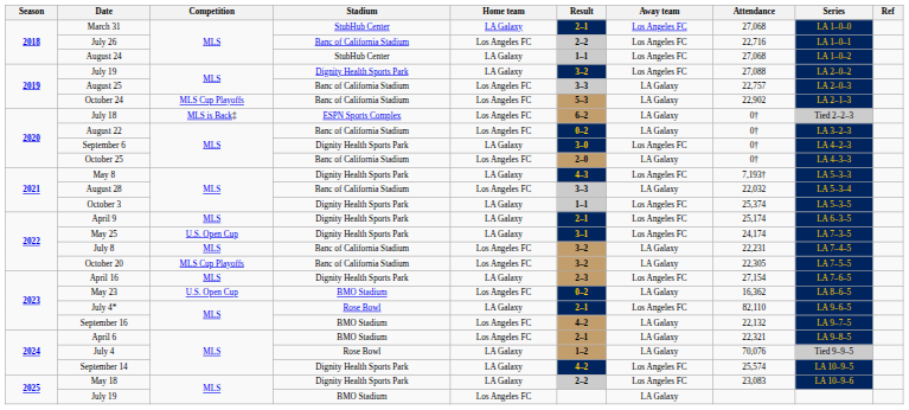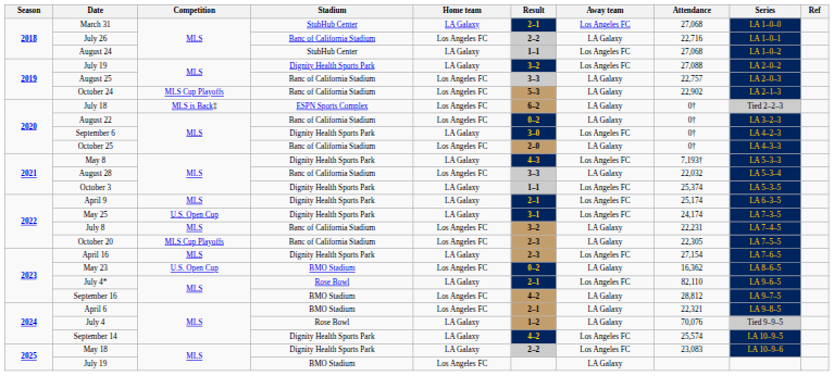 <table class="wikitable" style="text-align: center; width: 100%; font-size: 12px">
 <tr>
 <th>Season</th>
 <th>Date</th>
 <th>Competition</th>
 <th>Stadium</th>
 <th>Home team</th>
 <th>Result</th>
 <th>Away team</th>
 <th>Attendance</th>
 <th>Series</th>
 <th>Ref</th>
 </tr>
 <tr>
 <td rowspan="3"><strong><a href='#'>2018</a></strong></td>
 <td>March 31</td>
 <td rowspan="3"><a href='#'>MLS</a></td>
 <td><a href='#'>StubHub Center</a></td>
 <td><a href='#'>LA Galaxy</a></td>
 <td style="background:#00245D;color:#FFCE00;"><strong>2–1</strong></td>
 <td><a href='#'>Los Angeles FC</a></td>
 <td>27,068</td>
 <td style="background:#00245D;color:#FFCE00;">LA 1–0–0</td>
 <td></td>
 </tr>
 <tr>
 <td>July 26</td>
 <td><a href='#'>Banc of California Stadium</a></td>
 <td>Los Angeles FC</td>
 <td style="background:#CCCCCC;color:black;"><strong>2–2</strong></td>
-<td>Los Angeles FC</td>
+<td>LA Galaxy</td>
 <td>22,716</td>
 <td style="background:#00245D;color:#FFCE00;">LA 1–0–1</td>
 <td></td>
 </tr>
 <tr>
 <td>August 24</td>
 <td>StubHub Center</td>
 <td>LA Galaxy</td>
 <td style="background:#CCCCCC;color:black;"><strong>1–1</strong></td>
 <td>Los Angeles FC</td>
 <td>27,068</td>
 <td style="background:#00245D;color:#FFCE00;">LA 1–0–2</td>
 <td></td>
 </tr>
 <tr>
 <td rowspan="3"><strong><a href='#'>2019</a></strong></td>
 <td>July 19</td>
 <td rowspan="2"><a href='#'>MLS</a></td>
 <td><a href='#'>Dignity Health Sports Park</a></td>
 <td>LA Galaxy</td>
 <td style="background:#00245D;color:#FFCE00;"><strong>3–2</strong></td>
 <td>Los Angeles FC</td>
 <td>27,088</td>
 <td style="background:#00245D;color:#FFCE00;">LA 2–0–2</td>
 <td></td>
 </tr>
 <tr>
 <td>August 25</td>
 <td>Banc of California Stadium</td>
 <td>Los Angeles FC</td>
 <td style="background:#CCCCCC;color:black;"><strong>3–3</strong></td>
 <td>LA Galaxy</td>
 <td>22,757</td>
 <td style="background:#00245D;color:#FFCE00;">LA 2–0–3</td>
 <td></td>
 </tr>
 <tr>
 <td>October 24</td>
 <td><a href='#'>MLS Cup Playoffs</a></td>
 <td>Banc of California Stadium</td>
 <td>Los Angeles FC</td>
 <td style="background:#C39E6D;color:#black;"><strong>5–3</strong></td>
 <td>LA Galaxy</td>
 <td>22,902</td>
 <td style="background:#00245D;color:#FFCE00;">LA 2–1–3</td>
 <td></td>
 </tr>
 <tr>
 <td rowspan="4"><strong><a href='#'>2020</a></strong></td>
 <td>July 18</td>
 <td><a href='#'>MLS is Back</a>‡</td>
 <td><a href='#'>ESPN Sports Complex</a></td>
 <td>Los Angeles FC</td>
 <td style="background:#C39E6D;color:#black;"><strong>6–2</strong></td>
 <td>LA Galaxy</td>
 <td>0†</td>
 <td style="background:#CCCCCC;color:black;">Tied 2–2–3</td>
 <td></td>
 </tr>
 <tr>
 <td>August 22</td>
 <td rowspan="3"><a href='#'>MLS</a></td>
 <td>Banc of California Stadium</td>
 <td>Los Angeles FC</td>
 <td style="background:#00245D;color:#FFCE00;"><strong>0–2</strong></td>
 <td>LA Galaxy</td>
 <td>0†</td>
 <td style="background:#00245D;color:#FFCE00;">LA 3–2–3</td>
 <td></td>
 </tr>
 <tr>
 <td>September 6</td>
 <td>Dignity Health Sports Park</td>
 <td>LA Galaxy</td>
 <td style="background:#00245D;color:#FFCE00;"><strong>3–0</strong></td>
 <td>Los Angeles FC</td>
 <td>0†</td>
 <td style="background:#00245D;color:#FFCE00;">LA 4–2–3</td>
 <td></td>
 </tr>
 <tr>
 <td>October 25</td>
 <td>Banc of California Stadium</td>
 <td>Los Angeles FC</td>
 <td style="background:#C39E6D;color:#black;"><strong>2–0</strong></td>
 <td>LA Galaxy</td>
 <td>0†</td>
 <td style="background:#00245D;color:#FFCE00;">LA 4–3–3</td>
 <td></td>
 </tr>
 <tr>
 <td rowspan="3"><strong><a href='#'>2021</a></strong></td>
 <td>May 8</td>
 <td rowspan="3"><a href='#'>MLS</a></td>
 <td>Dignity Health Sports Park</td>
 <td>LA Galaxy</td>
 <td style="background:#00245D;color:#FFCE00;"><strong>4–3</strong></td>
 <td>Los Angeles FC</td>
 <td>7,193†</td>
 <td style="background:#00245D;color:#FFCE00;">LA 5–3–3</td>
 <td></td>
 </tr>
 <tr>
 <td>August 28</td>
 <td>Banc of California Stadium</td>
 <td>Los Angeles FC</td>
 <td style="background:#CCCCCC;color:black;"><strong>3–3</strong></td>
 <td>LA Galaxy</td>
 <td>22,032</td>
 <td style="background:#00245D;color:#FFCE00;">LA 5–3–4</td>
 <td></td>
 </tr>
 <tr>
 <td>October 3</td>
 <td>Dignity Health Sports Park</td>
 <td>LA Galaxy</td>
 <td style="background:#CCCCCC;color:black;"><strong>1–1</strong></td>
 <td>Los Angeles FC</td>
 <td>25,374</td>
 <td style="background:#00245D;color:#FFCE00;">LA 5–3–5</td>
 <td></td>
 </tr>
 <tr>
 <td rowspan="4"><strong><a href='#'>2022</a></strong></td>
 <td>April 9</td>
 <td><a href='#'>MLS</a></td>
 <td>Dignity Health Sports Park</td>
 <td>LA Galaxy</td>
 <td style="background:#00245D;color:#FFCE00;"><strong>2–1</strong></td>
 <td>Los Angeles FC</td>
 <td>25,174</td>
 <td style="background:#00245D;color:#FFCE00;">LA 6–3–5</td>
 <td></td>
 </tr>
 <tr>
 <td>May 25</td>
 <td><a href='#'>U.S. Open Cup</a></td>
 <td>Dignity Health Sports Park</td>
 <td>LA Galaxy</td>
 <td style="background:#00245D;color:#FFCE00;"><strong>3–1</strong></td>
 <td>Los Angeles FC</td>
 <td>24,174</td>
 <td style="background:#00245D;color:#FFCE00;">LA 7–3–5</td>
 <td></td>
 </tr>
 <tr>
 <td>July 8</td>
 <td><a href='#'>MLS</a></td>
 <td>Banc of California Stadium</td>
 <td>Los Angeles FC</td>
 <td style="background:#C39E6D;color:#black;"><strong>3–2</strong></td>
 <td>LA Galaxy</td>
 <td>22,231</td>
 <td style="background:#00245D;color:#FFCE00;">LA 7–4–5</td>
 <td></td>
 </tr>
 <tr>
 <td>October 20</td>
 <td><a href='#'>MLS Cup Playoffs</a></td>
 <td>Banc of California Stadium</td>
 <td>Los Angeles FC</td>
-<td style="background:#C39E6D;color:#black;"><strong>3–2</strong></td>
+<td style="background:#C39E6D;color:#black;"><strong>2–3</strong></td>
 <td>LA Galaxy</td>
 <td>22,305</td>
 <td style="background:#00245D;color:#FFCE00;">LA 7–5–5</td>
 <td></td>
 </tr>
 <tr>
 <td rowspan="4"><strong><a href='#'>2023</a></strong></td>
 <td>April 16</td>
 <td><a href='#'>MLS</a></td>
 <td>Dignity Health Sports Park</td>
 <td>LA Galaxy</td>
 <td style="background:#C39E6D;color:#black;"><strong>2–3</strong></td>
 <td>Los Angeles FC</td>
 <td>27,154</td>
 <td style="background:#00245D;color:#FFCE00;">LA 7–6–5</td>
 <td></td>
 </tr>
 <tr>
 <td>May 23</td>
 <td><a href='#'>U.S. Open Cup</a></td>
 <td><a href='#'>BMO Stadium</a></td>
 <td>Los Angeles FC</td>
 <td style="background:#00245D;color:#FFCE00;"><strong>0–2</strong></td>
 <td>LA Galaxy</td>
 <td>16,362</td>
 <td style="background:#00245D;color:#FFCE00;">LA 8–6–5</td>
 <td></td>
 </tr>
 <tr>
 <td>July 4*</td>
 <td rowspan="2"><a href='#'>MLS</a></td>
 <td><a href='#'>Rose Bowl</a></td>
 <td>LA Galaxy</td>
 <td style="background:#00245D;color:#FFCE00;"><strong>2–1</strong></td>
 <td>Los Angeles FC</td>
 <td>82,110</td>
 <td style="background:#00245D;color:#FFCE00;">LA 9–6–5</td>
 <td></td>
 </tr>
 <tr>
 <td>September 16</td>
 <td>BMO Stadium</td>
 <td>Los Angeles FC</td>
 <td style="background:#C39E6D;color:#black;"><strong>4–2</strong></td>
 <td>LA Galaxy</td>
-<td>22,132</td>
+<td>28,812</td>
 <td style="background:#00245D;color:#FFCE00;">LA 9–7–5</td>
 <td></td>
 </tr>
 <tr>
 <td rowspan="3"><strong><a href='#'>2024</a></strong></td>
 <td>April 6</td>
 <td rowspan="3"><a href='#'>MLS</a></td>
 <td>BMO Stadium</td>
 <td>Los Angeles FC</td>
 <td style="background:#C39E6D;color:#black;"><strong>2–1</strong></td>
 <td>LA Galaxy</td>
 <td>22,321</td>
 <td style="background:#00245D;color:#FFCE00;">LA 9–8–5</td>
 <td></td>
 </tr>
 <tr>
 <td>July 4</td>
 <td>Rose Bowl</td>
 <td>LA Galaxy</td>
 <td style="background:#C39E6D;color:#black;"><strong>1–2</strong></td>
 <td>LA Galaxy</td>
 <td>70,076</td>
 <td style="background:#CCCCCC;color:black;">Tied 9–9–5</td>
 <td></td>
 </tr>
 <tr>
 <td>September 14</td>
 <td>Dignity Health Sports Park</td>
 <td>LA Galaxy</td>
 <td style="background:#00245D;color:#FFCE00;"><strong>4–2</strong></td>
 <td>Los Angeles FC</td>
 <td>25,574</td>
 <td style="background:#00245D;color:#FFCE00;">LA 10–9–5</td>
 <td></td>
 </tr>
 <tr>
 <td rowspan="2"><strong><a href='#'>2025</a></strong></td>
 <td>May 18</td>
 <td rowspan="2"><a href='#'>MLS</a></td>
 <td>Dignity Health Sports Park</td>
 <td>LA Galaxy</td>
 <td style="background:#CCCCCC;color:black;"><strong>2–2</strong></td>
 <td>Los Angeles FC</td>
 <td>23,083</td>
 <td style="background:#00245D;color:#FFCE00;">LA 10–9–6</td>
 <td></td>
 </tr>
 <tr>
 <td>July 19</td>
 <td>BMO Stadium</td>
 <td>Los Angeles FC</td>
 <td></td>
 <td>LA Galaxy</td>
 <td></td>
 <td></td>
 <td></td>
 </tr>
 </table>
